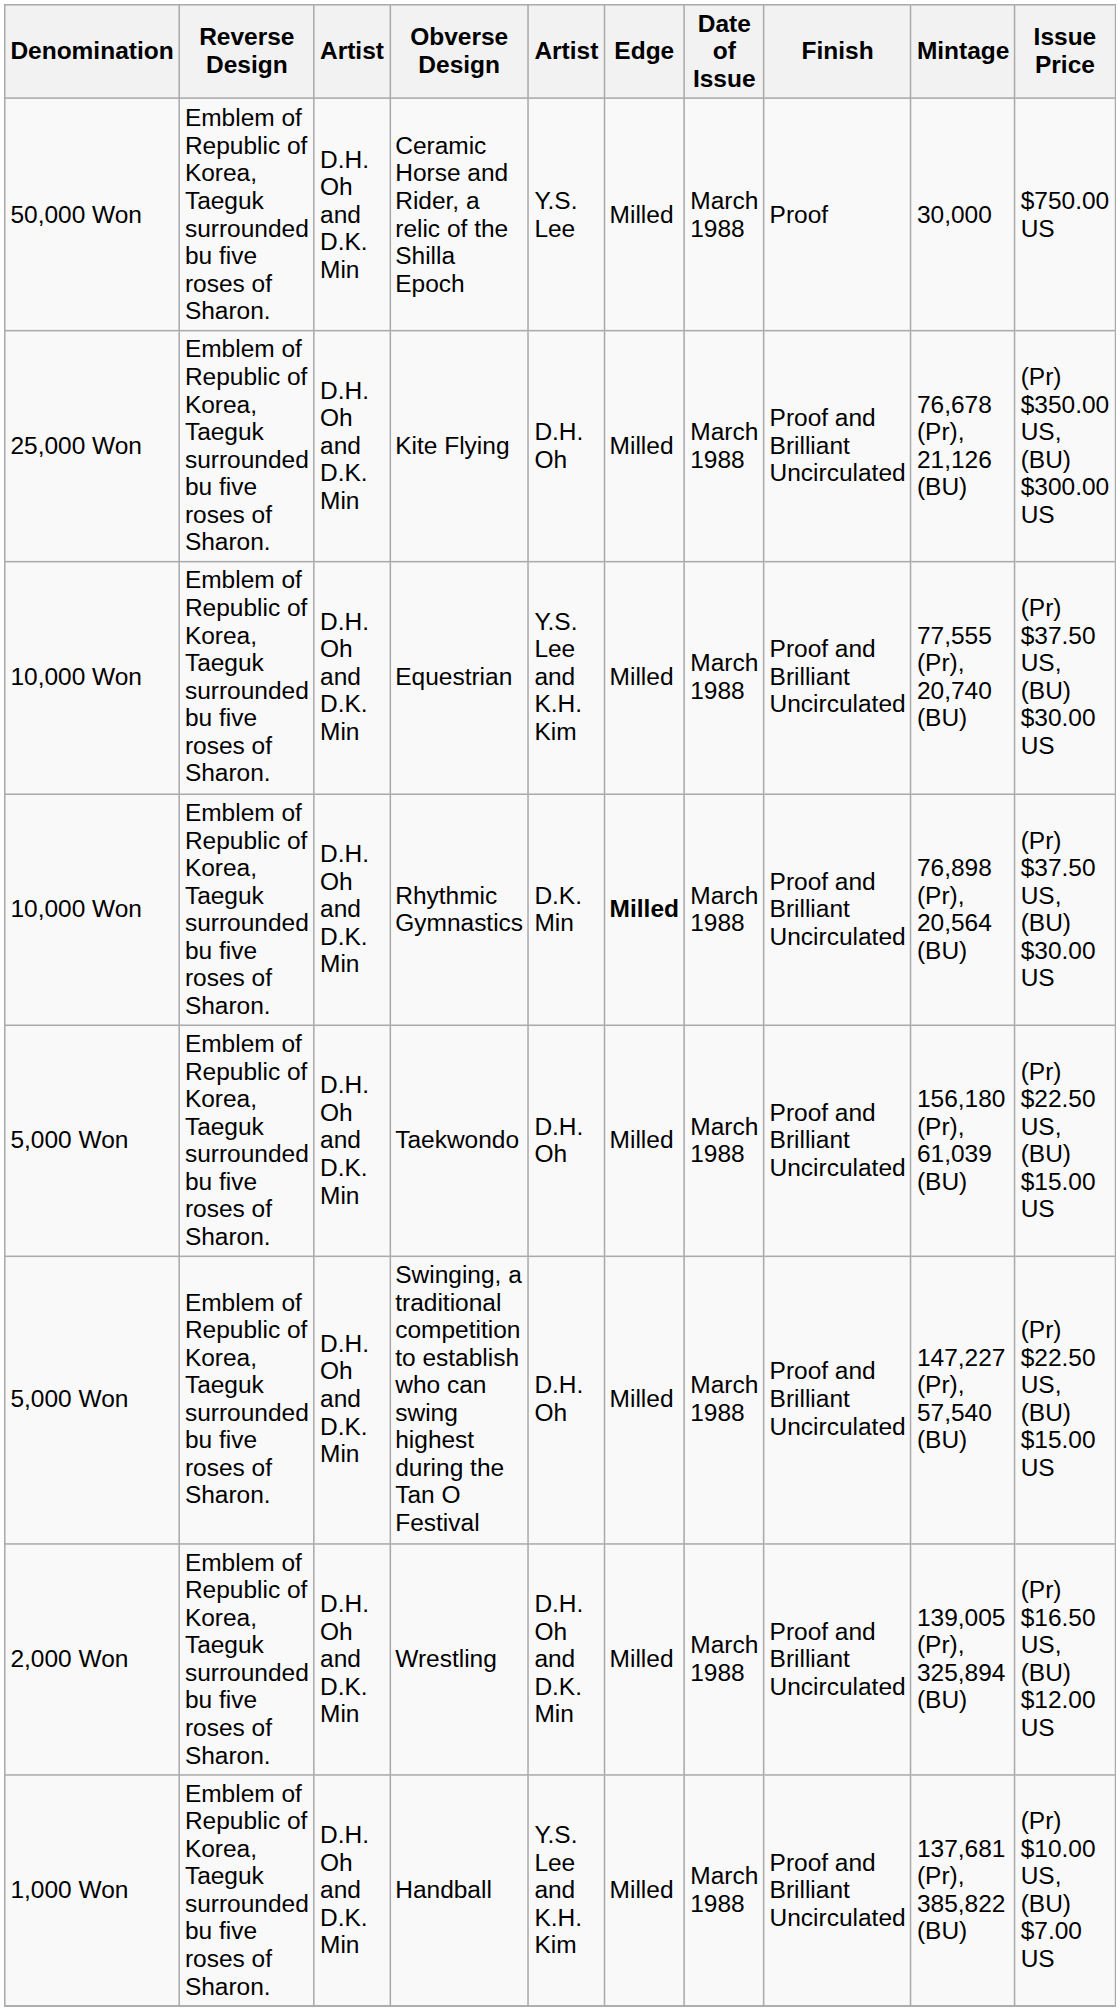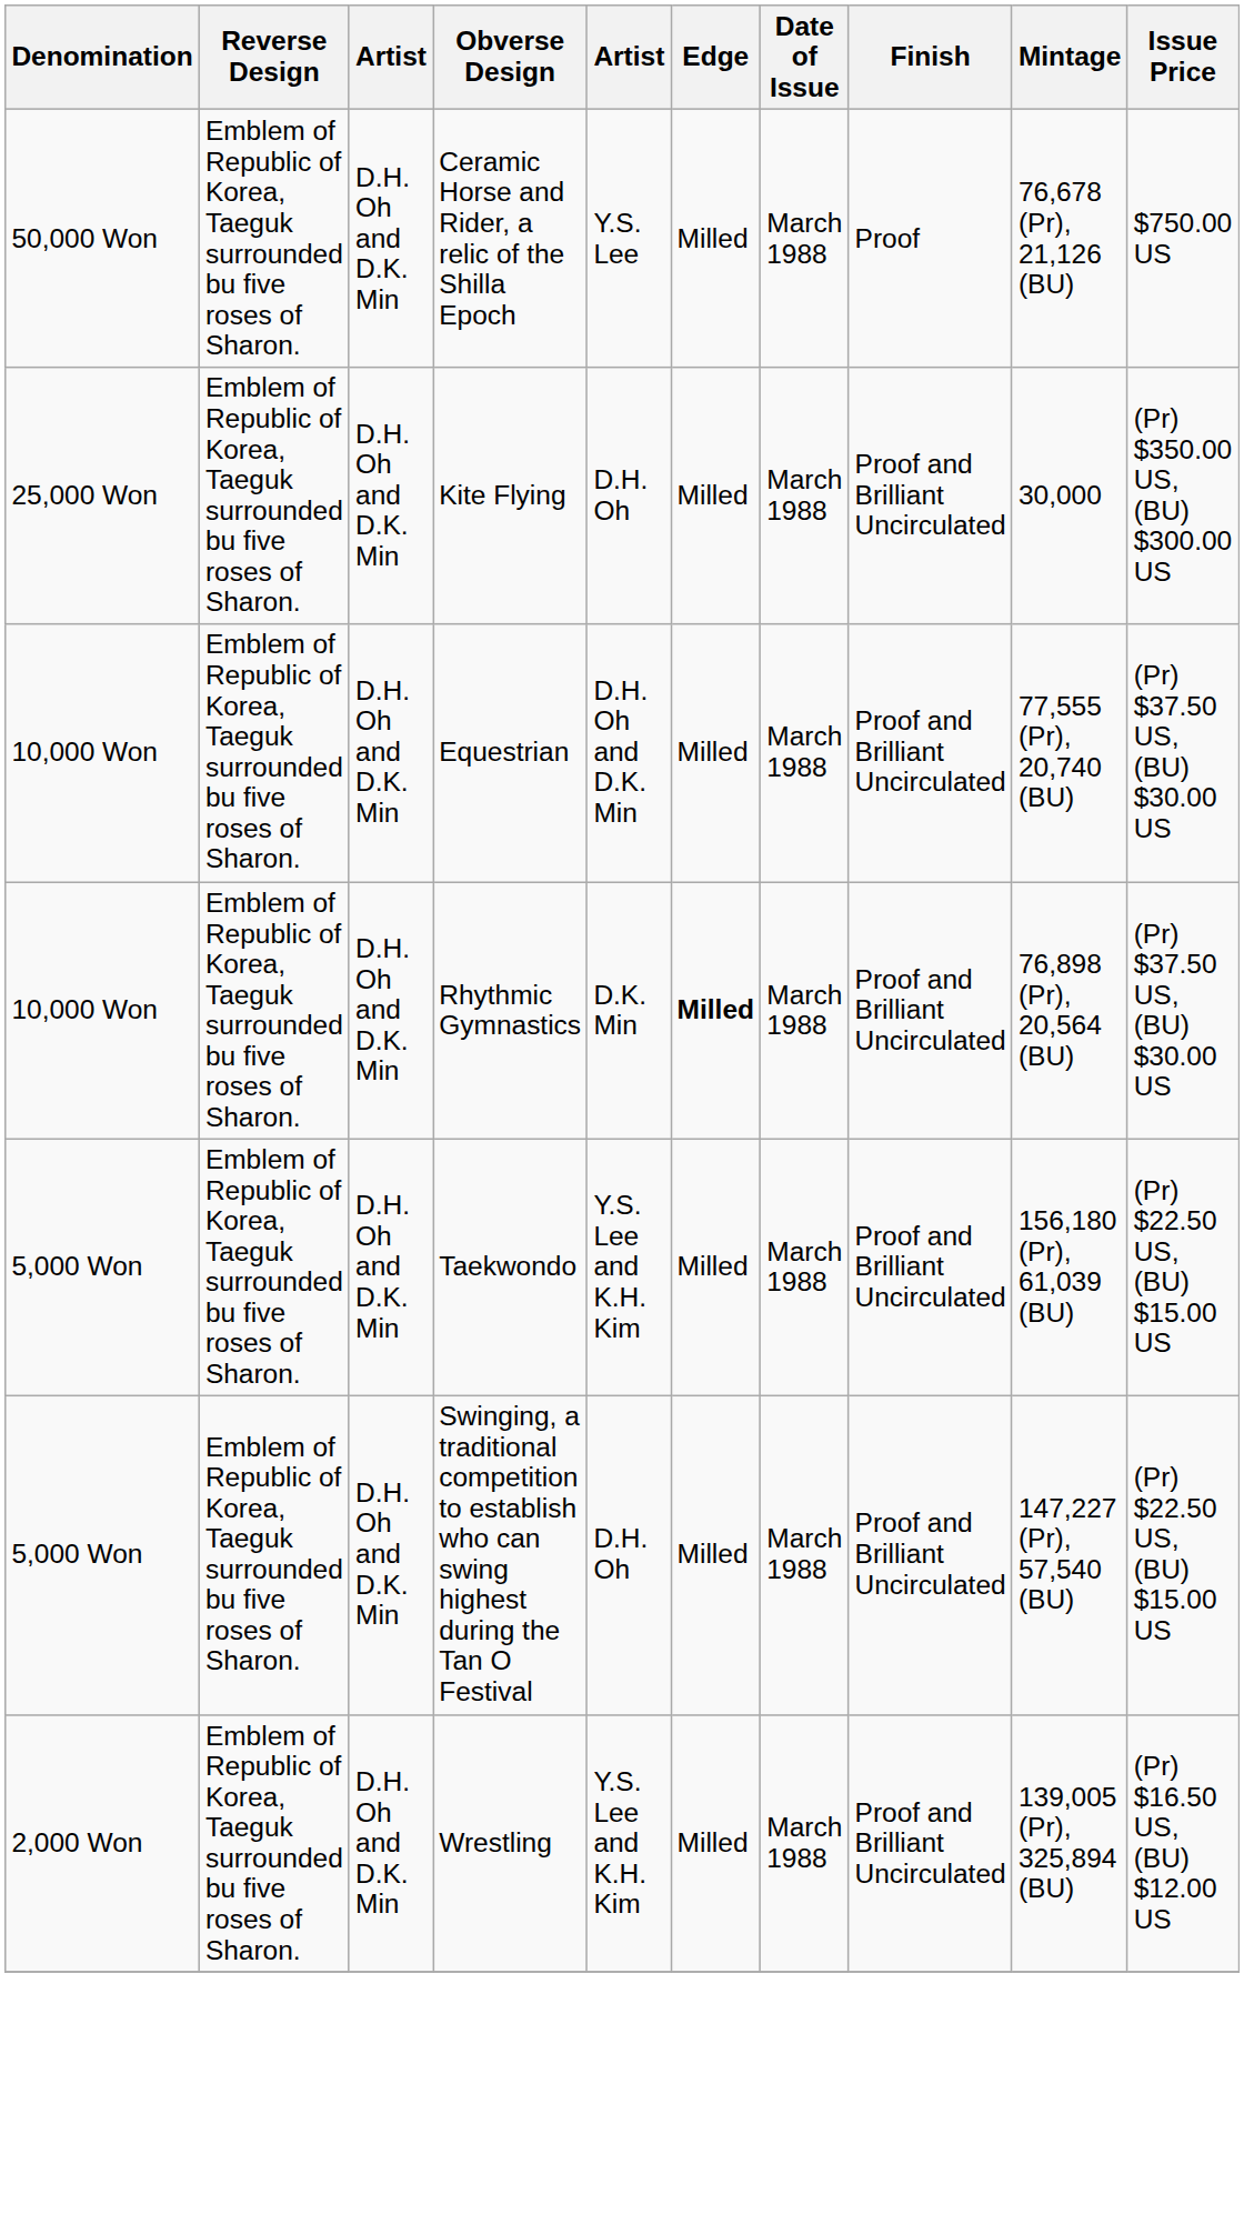 <table class="wikitable sortable">
 <tr>
 <th>Denomination</th>
 <th>Reverse Design</th>
 <th>Artist</th>
 <th>Obverse Design</th>
 <th>Artist</th>
 <th>Edge</th>
 <th>Date of Issue</th>
 <th>Finish</th>
 <th>Mintage</th>
 <th>Issue Price</th>
 </tr>
 <tr>
 <td>50,000 Won</td>
 <td>Emblem of Republic of Korea, Taeguk surrounded bu five roses of Sharon.</td>
 <td>D.H. Oh and D.K. Min</td>
 <td>Ceramic Horse and Rider, a relic of the Shilla Epoch</td>
 <td>Y.S. Lee</td>
 <td>Milled</td>
 <td>March 1988</td>
 <td>Proof</td>
-<td>30,000 </td>
+<td>76,678 (Pr), 21,126 (BU) </td>
 <td>$750.00 US</td>
 </tr>
 <tr>
 <td>25,000 Won</td>
 <td>Emblem of Republic of Korea, Taeguk surrounded bu five roses of Sharon.</td>
 <td>D.H. Oh and D.K. Min</td>
 <td>Kite Flying</td>
 <td>D.H. Oh</td>
 <td>Milled</td>
 <td>March 1988</td>
 <td>Proof and Brilliant Uncirculated</td>
-<td>76,678 (Pr), 21,126 (BU) </td>
+<td>30,000 </td>
 <td>(Pr) $350.00 US, (BU) $300.00 US</td>
 </tr>
 <tr>
 <td>10,000 Won</td>
 <td>Emblem of Republic of Korea, Taeguk surrounded bu five roses of Sharon.</td>
 <td>D.H. Oh and D.K. Min</td>
 <td>Equestrian</td>
-<td>Y.S. Lee and K.H. Kim</td>
+<td>D.H. Oh and D.K. Min</td>
 <td>Milled</td>
 <td>March 1988</td>
 <td>Proof and Brilliant Uncirculated</td>
 <td>77,555 (Pr), 20,740 (BU) </td>
 <td>(Pr) $37.50 US, (BU) $30.00 US</td>
 </tr>
 <tr>
 <td>10,000 Won</td>
 <td>Emblem of Republic of Korea, Taeguk surrounded bu five roses of Sharon.</td>
 <td>D.H. Oh and D.K. Min</td>
 <td>Rhythmic Gymnastics</td>
 <td>D.K. Min</td>
 <td><strong>Milled</strong></td>
 <td>March 1988</td>
 <td>Proof and Brilliant Uncirculated</td>
 <td>76,898 (Pr), 20,564 (BU) </td>
 <td>(Pr) $37.50 US, (BU) $30.00 US</td>
 </tr>
 <tr>
 <td>5,000 Won</td>
 <td>Emblem of Republic of Korea, Taeguk surrounded bu five roses of Sharon.</td>
 <td>D.H. Oh and D.K. Min</td>
 <td>Taekwondo</td>
-<td>D.H. Oh</td>
+<td>Y.S. Lee and K.H. Kim</td>
 <td>Milled</td>
 <td>March 1988</td>
 <td>Proof and Brilliant Uncirculated</td>
 <td>156,180 (Pr), 61,039 (BU) </td>
 <td>(Pr) $22.50 US, (BU) $15.00 US</td>
 </tr>
 <tr>
 <td>5,000 Won</td>
 <td>Emblem of Republic of Korea, Taeguk surrounded bu five roses of Sharon.</td>
 <td>D.H. Oh and D.K. Min</td>
 <td>Swinging, a traditional competition to establish who can swing highest during the Tan O Festival</td>
 <td>D.H. Oh</td>
 <td>Milled</td>
 <td>March 1988</td>
 <td>Proof and Brilliant Uncirculated</td>
 <td>147,227 (Pr), 57,540 (BU) </td>
 <td>(Pr) $22.50 US, (BU) $15.00 US</td>
 </tr>
 <tr>
 <td>2,000 Won</td>
 <td>Emblem of Republic of Korea, Taeguk surrounded bu five roses of Sharon.</td>
 <td>D.H. Oh and D.K. Min</td>
 <td>Wrestling</td>
-<td>D.H. Oh and D.K. Min</td>
+<td>Y.S. Lee and K.H. Kim</td>
 <td>Milled</td>
 <td>March 1988</td>
 <td>Proof and Brilliant Uncirculated</td>
 <td>139,005 (Pr), 325,894 (BU) </td>
 <td>(Pr) $16.50 US, (BU) $12.00 US</td>
 </tr>
 <tr>
-<td>1,000 Won</td>
-<td>Emblem of Republic of Korea, Taeguk surrounded bu five roses of Sharon.</td>
-<td>D.H. Oh and D.K. Min</td>
-<td>Handball</td>
-<td>Y.S. Lee and K.H. Kim</td>
-<td>Milled</td>
-<td>March 1988</td>
-<td>Proof and Brilliant Uncirculated</td>
-<td>137,681 (Pr), 385,822 (BU) </td>
-<td>(Pr) $10.00 US, (BU) $7.00 US</td>
-</tr>
-<tr>
 </tr>
 </table>
